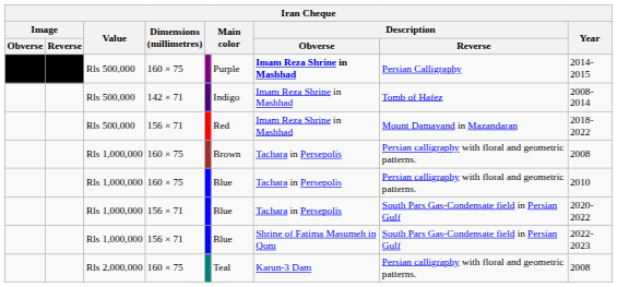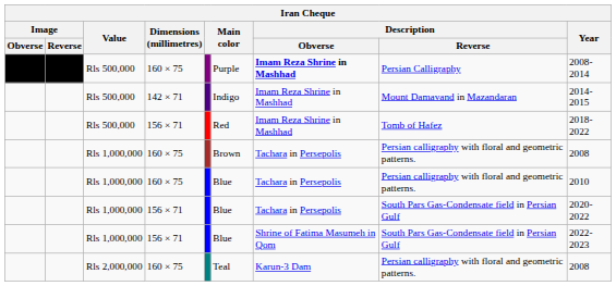 <table class="wikitable" style="font-size: 90%">
 <tr>
 <th colspan=9>Iran Cheque</th>
 </tr>
 <tr>
 <th colspan=2>Image</th>
 <th rowspan=2>Value</th>
 <th rowspan=2>Dimensions<br>(millimetres)</th>
 <th rowspan=2 colspan=2>Main color</th>
 <th colspan=2>Description</th>
 <th rowspan=2>Year</th>
 </tr>
 <tr>
 <th>Obverse</th>
 <th>Reverse</th>
 <th>Obverse</th>
 <th>Reverse</th>
 </tr>
 <tr>
 <td bgcolor=black align=center></td>
 <td bgcolor=black align=center></td>
 <td>Rls 500,000</td>
 <td>160 × 75</td>
 <td style="text-align:center; background: Purple;"></td>
 <td>Purple</td>
 <td><strong><a href='#'>Imam Reza Shrine</a> in <a href='#'>Mashhad</a></strong></td>
 <td><a href='#'>Persian Calligraphy</a></td>
-<td>2014-2015</td>
+<td>2008-2014</td>
 </tr>
 <tr>
 <td></td>
 <td></td>
 <td>Rls 500,000</td>
 <td>142 × 71</td>
 <td style="text-align:center; background: Indigo;"></td>
 <td>Indigo</td>
 <td><a href='#'>Imam Reza Shrine</a> in <a href='#'>Mashhad</a></td>
-<td><a href='#'>Tomb of Hafez</a></td>
-<td>2008-2014</td>
+<td><a href='#'>Mount Damavand</a> in <a href='#'>Mazandaran</a></td>
+<td>2014-2015</td>
 </tr>
 <tr>
 <td></td>
 <td></td>
 <td>Rls 500,000</td>
 <td>156 × 71</td>
 <td style="text-align:center; background: Red;"></td>
 <td>Red</td>
 <td><a href='#'>Imam Reza Shrine</a> in <a href='#'>Mashhad</a></td>
-<td><a href='#'>Mount Damavand</a> in <a href='#'>Mazandaran</a></td>
+<td><a href='#'>Tomb of Hafez</a></td>
 <td>2018-2022</td>
 </tr>
 <tr>
 <td></td>
 <td></td>
 <td>Rls 1,000,000</td>
 <td>160 × 75</td>
 <td style="text-align:center; background: Brown;"></td>
 <td>Brown</td>
 <td><a href='#'>Tachara</a> in <a href='#'>Persepolis</a></td>
 <td><a href='#'>Persian calligraphy</a> with floral and geometric patterns.</td>
 <td>2008</td>
 </tr>
 <tr>
 <td></td>
 <td></td>
 <td>Rls 1,000,000</td>
 <td>160 × 75</td>
 <td style="text-align:center; background: Blue;"></td>
 <td>Blue</td>
 <td><a href='#'>Tachara</a> in <a href='#'>Persepolis</a></td>
 <td><a href='#'>Persian calligraphy</a> with floral and geometric patterns.</td>
 <td>2010</td>
 </tr>
 <tr>
 <td></td>
 <td></td>
 <td>Rls 1,000,000</td>
 <td>156 × 71</td>
 <td style="text-align:center; background: Blue;"></td>
 <td>Blue</td>
 <td><a href='#'>Tachara</a> in <a href='#'>Persepolis</a></td>
 <td><a href='#'>South Pars Gas-Condensate field</a> in <a href='#'>Persian Gulf</a></td>
 <td>2020-2022</td>
 </tr>
 <tr>
 <td></td>
 <td></td>
 <td>Rls 1,000,000</td>
 <td>156 × 71</td>
 <td style="text-align:center; background: Blue;"></td>
 <td>Blue</td>
 <td><a href='#'>Shrine of Fatima Masumeh in Qom</a></td>
 <td><a href='#'>South Pars Gas-Condensate field</a> in <a href='#'>Persian Gulf</a></td>
 <td>2022-2023</td>
 </tr>
 <tr>
 <td></td>
 <td></td>
 <td>Rls 2,000,000</td>
 <td>160 × 75</td>
 <td style="text-align:center; background: Teal;"></td>
 <td>Teal</td>
 <td><a href='#'>Karun-3 Dam</a></td>
 <td><a href='#'>Persian calligraphy</a> with floral and geometric patterns.</td>
 <td>2008</td>
 </tr>
 </table>
